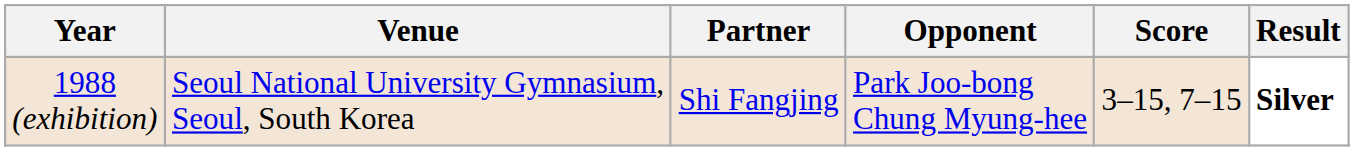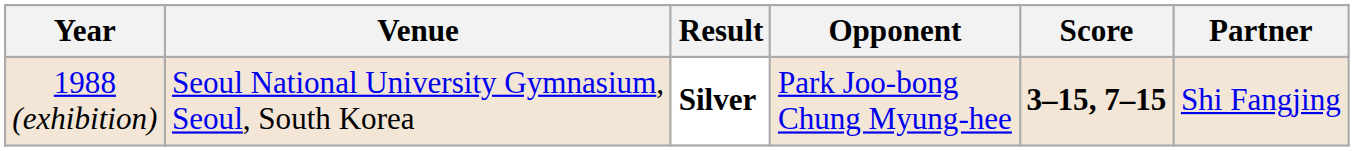 <table class="sortable wikitable" style="font-size: 90%;">
 <tr>
 <th>Year</th>
 <th>Venue</th>
-<th>Partner</th>
+<th>Result</th>
 <th>Opponent</th>
 <th>Score</th>
-<th>Result</th>
+<th>Partner</th>
 </tr>
 <tr style="background:#F3E6D7">
 <td align="center"><a href='#'>1988</a><br><em>(exhibition)</em></td>
 <td align="left"><a href='#'>Seoul National University Gymnasium</a>,<br><a href='#'>Seoul</a>, South Korea</td>
+<td style="text-align:left; background: white"> <strong>Silver</strong></td>
+<td align="left"> <a href='#'>Park Joo-bong</a> <br>  <a href='#'>Chung Myung-hee</a></td>
+<td align="left"><strong>3–15, 7–15</strong></td>
 <td align="left"> <a href='#'>Shi Fangjing</a></td>
-<td align="left"> <a href='#'>Park Joo-bong</a> <br>  <a href='#'>Chung Myung-hee</a></td>
-<td align="left">3–15, 7–15</td>
-<td style="text-align:left; background: white"> <strong>Silver</strong></td>
 </tr>
 </table>
